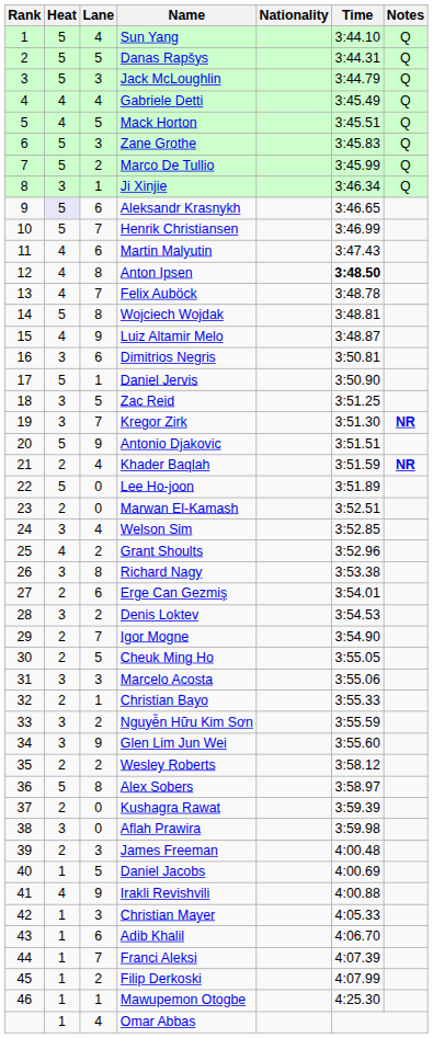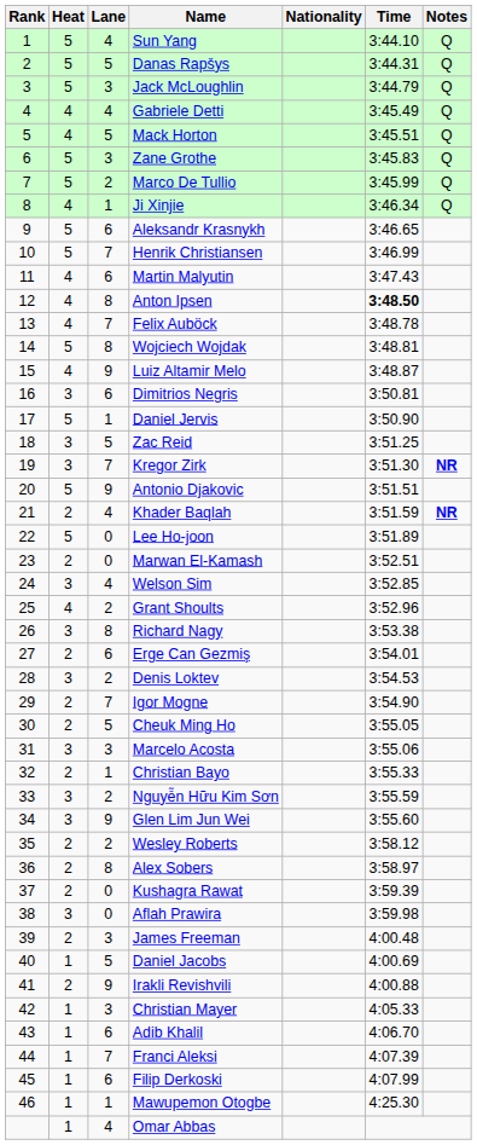 <table class="wikitable sortable" style="text-align:center">
 <tr>
 <th>Rank</th>
 <th>Heat</th>
 <th>Lane</th>
 <th>Name</th>
 <th>Nationality</th>
 <th>Time</th>
 <th>Notes</th>
 </tr>
 <tr bgcolor=ccffcc>
 <td>1</td>
 <td>5</td>
 <td>4</td>
 <td align=left><a href='#'>Sun Yang</a></td>
 <td align=left></td>
 <td>3:44.10</td>
 <td>Q</td>
 </tr>
 <tr bgcolor=ccffcc>
 <td>2</td>
 <td>5</td>
 <td>5</td>
 <td align=left><a href='#'>Danas Rapšys</a></td>
 <td align=left></td>
 <td>3:44.31</td>
 <td>Q</td>
 </tr>
 <tr bgcolor=ccffcc>
 <td>3</td>
 <td>5</td>
 <td>3</td>
 <td align=left><a href='#'>Jack McLoughlin</a></td>
 <td align=left></td>
 <td>3:44.79</td>
 <td>Q</td>
 </tr>
 <tr bgcolor=ccffcc>
 <td>4</td>
 <td>4</td>
 <td>4</td>
 <td align=left><a href='#'>Gabriele Detti</a></td>
 <td align=left></td>
 <td>3:45.49</td>
 <td>Q</td>
 </tr>
 <tr bgcolor=ccffcc>
 <td>5</td>
 <td>4</td>
 <td>5</td>
 <td align=left><a href='#'>Mack Horton</a></td>
 <td align=left></td>
 <td>3:45.51</td>
 <td>Q</td>
 </tr>
 <tr bgcolor=ccffcc>
 <td>6</td>
 <td>5</td>
 <td>3</td>
 <td align=left><a href='#'>Zane Grothe</a></td>
 <td align=left></td>
 <td>3:45.83</td>
 <td>Q</td>
 </tr>
 <tr bgcolor=ccffcc>
 <td>7</td>
 <td>5</td>
 <td>2</td>
 <td align=left><a href='#'>Marco De Tullio</a></td>
 <td align=left></td>
 <td>3:45.99</td>
 <td>Q</td>
 </tr>
 <tr bgcolor=ccffcc>
 <td>8</td>
-<td>3</td>
+<td>4</td>
 <td>1</td>
 <td align=left><a href='#'>Ji Xinjie</a></td>
 <td align=left></td>
 <td>3:46.34</td>
 <td>Q</td>
 </tr>
 <tr>
 <td>9</td>
-<td style="background: lavender;">5</td>
+<td>5</td>
 <td>6</td>
 <td align=left><a href='#'>Aleksandr Krasnykh</a></td>
 <td align=left></td>
 <td>3:46.65</td>
 <td></td>
 </tr>
 <tr>
 <td>10</td>
 <td>5</td>
 <td>7</td>
 <td align=left><a href='#'>Henrik Christiansen</a></td>
 <td align=left></td>
 <td>3:46.99</td>
 <td></td>
 </tr>
 <tr>
 <td>11</td>
 <td>4</td>
 <td>6</td>
 <td align=left><a href='#'>Martin Malyutin</a></td>
 <td align=left></td>
 <td>3:47.43</td>
 <td></td>
 </tr>
 <tr>
 <td>12</td>
 <td>4</td>
 <td>8</td>
 <td align=left><a href='#'>Anton Ipsen</a></td>
 <td align=left></td>
 <td><strong>3:48.50</strong></td>
 <td></td>
 </tr>
 <tr>
 <td>13</td>
 <td>4</td>
 <td>7</td>
 <td align=left><a href='#'>Felix Auböck</a></td>
 <td align=left></td>
 <td>3:48.78</td>
 <td></td>
 </tr>
 <tr>
 <td>14</td>
 <td>5</td>
 <td>8</td>
 <td align=left><a href='#'>Wojciech Wojdak</a></td>
 <td align=left></td>
 <td>3:48.81</td>
 <td></td>
 </tr>
 <tr>
 <td>15</td>
 <td>4</td>
 <td>9</td>
 <td align=left><a href='#'>Luiz Altamir Melo</a></td>
 <td align=left></td>
 <td>3:48.87</td>
 <td></td>
 </tr>
 <tr>
 <td>16</td>
 <td>3</td>
 <td>6</td>
 <td align=left><a href='#'>Dimitrios Negris</a></td>
 <td align=left></td>
 <td>3:50.81</td>
 <td></td>
 </tr>
 <tr>
 <td>17</td>
 <td>5</td>
 <td>1</td>
 <td align=left><a href='#'>Daniel Jervis</a></td>
 <td align=left></td>
 <td>3:50.90</td>
 <td></td>
 </tr>
 <tr>
 <td>18</td>
 <td>3</td>
 <td>5</td>
 <td align=left><a href='#'>Zac Reid</a></td>
 <td align=left></td>
 <td>3:51.25</td>
 <td></td>
 </tr>
 <tr>
 <td>19</td>
 <td>3</td>
 <td>7</td>
 <td align=left><a href='#'>Kregor Zirk</a></td>
 <td align=left></td>
 <td>3:51.30</td>
 <td><strong><a href='#'>NR</a></strong></td>
 </tr>
 <tr>
 <td>20</td>
 <td>5</td>
 <td>9</td>
 <td align=left><a href='#'>Antonio Djakovic</a></td>
 <td align=left></td>
 <td>3:51.51</td>
 <td></td>
 </tr>
 <tr>
 <td>21</td>
 <td>2</td>
 <td>4</td>
 <td align=left><a href='#'>Khader Baqlah</a></td>
 <td align=left></td>
 <td>3:51.59</td>
 <td><strong><a href='#'>NR</a></strong></td>
 </tr>
 <tr>
 <td>22</td>
 <td>5</td>
 <td>0</td>
 <td align=left><a href='#'>Lee Ho-joon</a></td>
 <td align=left></td>
 <td>3:51.89</td>
 <td></td>
 </tr>
 <tr>
 <td>23</td>
 <td>2</td>
 <td>0</td>
 <td align=left><a href='#'>Marwan El-Kamash</a></td>
 <td align=left></td>
 <td>3:52.51</td>
 <td></td>
 </tr>
 <tr>
 <td>24</td>
 <td>3</td>
 <td>4</td>
 <td align=left><a href='#'>Welson Sim</a></td>
 <td align=left></td>
 <td>3:52.85</td>
 <td></td>
 </tr>
 <tr>
 <td>25</td>
 <td>4</td>
 <td>2</td>
 <td align=left><a href='#'>Grant Shoults</a></td>
 <td align=left></td>
 <td>3:52.96</td>
 <td></td>
 </tr>
 <tr>
 <td>26</td>
 <td>3</td>
 <td>8</td>
 <td align=left><a href='#'>Richard Nagy</a></td>
 <td align=left></td>
 <td>3:53.38</td>
 <td></td>
 </tr>
 <tr>
 <td>27</td>
 <td>2</td>
 <td>6</td>
 <td align=left><a href='#'>Erge Can Gezmiş</a></td>
 <td align=left></td>
 <td>3:54.01</td>
 <td></td>
 </tr>
 <tr>
 <td>28</td>
 <td>3</td>
 <td>2</td>
 <td align=left><a href='#'>Denis Loktev</a></td>
 <td align=left></td>
 <td>3:54.53</td>
 <td></td>
 </tr>
 <tr>
 <td>29</td>
 <td>2</td>
 <td>7</td>
 <td align=left><a href='#'>Igor Mogne</a></td>
 <td align=left></td>
 <td>3:54.90</td>
 <td></td>
 </tr>
 <tr>
 <td>30</td>
 <td>2</td>
 <td>5</td>
 <td align=left><a href='#'>Cheuk Ming Ho</a></td>
 <td align=left></td>
 <td>3:55.05</td>
 <td></td>
 </tr>
 <tr>
 <td>31</td>
 <td>3</td>
 <td>3</td>
 <td align=left><a href='#'>Marcelo Acosta</a></td>
 <td align=left></td>
 <td>3:55.06</td>
 <td></td>
 </tr>
 <tr>
 <td>32</td>
 <td>2</td>
 <td>1</td>
 <td align=left><a href='#'>Christian Bayo</a></td>
 <td align=left></td>
 <td>3:55.33</td>
 <td></td>
 </tr>
 <tr>
 <td>33</td>
 <td>3</td>
 <td>2</td>
 <td align=left><a href='#'>Nguyễn Hữu Kim Sơn</a></td>
 <td align=left></td>
 <td>3:55.59</td>
 <td></td>
 </tr>
 <tr>
 <td>34</td>
 <td>3</td>
 <td>9</td>
 <td align=left><a href='#'>Glen Lim Jun Wei</a></td>
 <td align=left></td>
 <td>3:55.60</td>
 <td></td>
 </tr>
 <tr>
 <td>35</td>
 <td>2</td>
 <td>2</td>
 <td align=left><a href='#'>Wesley Roberts</a></td>
 <td align=left></td>
 <td>3:58.12</td>
 <td></td>
 </tr>
 <tr>
 <td>36</td>
-<td>5</td>
+<td>2</td>
 <td>8</td>
 <td align=left><a href='#'>Alex Sobers</a></td>
 <td align=left></td>
 <td>3:58.97</td>
 <td></td>
 </tr>
 <tr>
 <td>37</td>
 <td>2</td>
 <td>0</td>
 <td align=left><a href='#'>Kushagra Rawat</a></td>
 <td align=left></td>
 <td>3:59.39</td>
 <td></td>
 </tr>
 <tr>
 <td>38</td>
 <td>3</td>
 <td>0</td>
 <td align=left><a href='#'>Aflah Prawira</a></td>
 <td align=left></td>
 <td>3:59.98</td>
 <td></td>
 </tr>
 <tr>
 <td>39</td>
 <td>2</td>
 <td>3</td>
 <td align=left><a href='#'>James Freeman</a></td>
 <td align=left></td>
 <td>4:00.48</td>
 <td></td>
 </tr>
 <tr>
 <td>40</td>
 <td>1</td>
 <td>5</td>
 <td align=left><a href='#'>Daniel Jacobs</a></td>
 <td align=left></td>
 <td>4:00.69</td>
 <td></td>
 </tr>
 <tr>
 <td>41</td>
-<td>4</td>
+<td>2</td>
 <td>9</td>
 <td align=left><a href='#'>Irakli Revishvili</a></td>
 <td align=left></td>
 <td>4:00.88</td>
 <td></td>
 </tr>
 <tr>
 <td>42</td>
 <td>1</td>
 <td>3</td>
 <td align=left><a href='#'>Christian Mayer</a></td>
 <td align=left></td>
 <td>4:05.33</td>
 <td></td>
 </tr>
 <tr>
 <td>43</td>
 <td>1</td>
 <td>6</td>
 <td align=left><a href='#'>Adib Khalil</a></td>
 <td align=left></td>
 <td>4:06.70</td>
 <td></td>
 </tr>
 <tr>
 <td>44</td>
 <td>1</td>
 <td>7</td>
 <td align=left><a href='#'>Franci Aleksi</a></td>
 <td align=left></td>
 <td>4:07.39</td>
 <td></td>
 </tr>
 <tr>
 <td>45</td>
 <td>1</td>
-<td>2</td>
+<td>6</td>
 <td align=left><a href='#'>Filip Derkoski</a></td>
 <td align=left></td>
 <td>4:07.99</td>
 <td></td>
 </tr>
 <tr>
 <td>46</td>
 <td>1</td>
 <td>1</td>
 <td align=left><a href='#'>Mawupemon Otogbe</a></td>
 <td align=left></td>
 <td>4:25.30</td>
 <td></td>
 </tr>
 <tr>
 <td></td>
 <td>1</td>
 <td>4</td>
 <td align=left><a href='#'>Omar Abbas</a></td>
 <td align=left></td>
 <td colspan=2></td>
 </tr>
 </table>
